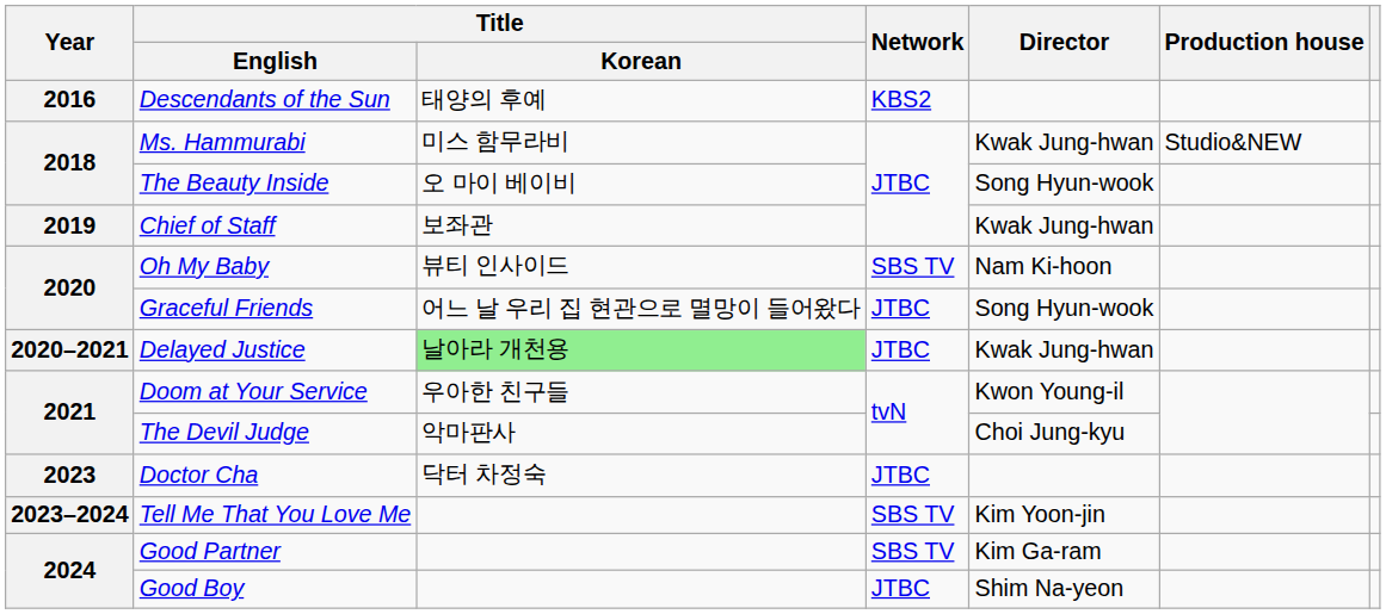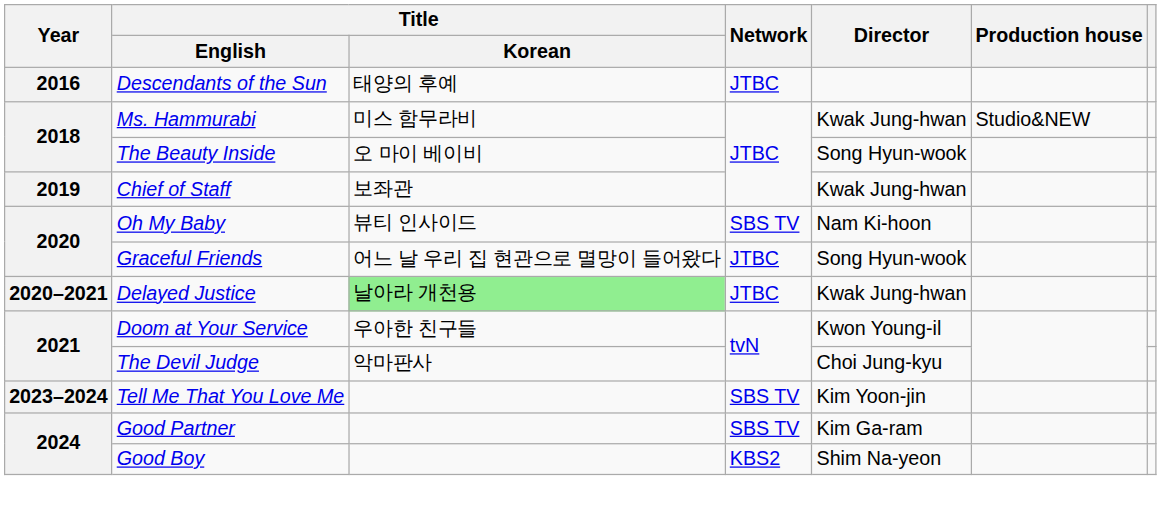 <table class="wikitable plainrowheaders">
 <tr>
 <th rowspan="2">Year</th>
 <th colspan="2">Title</th>
 <th rowspan="2">Network</th>
 <th rowspan="2">Director</th>
 <th rowspan="2">Production house</th>
 <th rowspan="2" class="unsortable"></th>
 </tr>
 <tr>
 <th>English</th>
 <th>Korean</th>
 </tr>
 <tr>
 <th scope="row">2016</th>
 <td><em><a href='#'>Descendants of the Sun</a></em></td>
 <td>태양의 후예</td>
-<td><a href='#'>KBS2</a></td>
+<td><a href='#'>JTBC</a></td>
 <td></td>
 <td></td>
 <td></td>
 </tr>
 <tr>
 <th rowspan="2" scope="row">2018</th>
 <td><em><a href='#'>Ms. Hammurabi</a></em></td>
 <td>미스 함무라비</td>
 <td rowspan="3"><a href='#'>JTBC</a></td>
 <td>Kwak Jung-hwan</td>
 <td>Studio&NEW</td>
 <td></td>
 </tr>
 <tr>
 <td><em><a href='#'>The Beauty Inside</a></em></td>
 <td>오 마이 베이비</td>
 <td>Song Hyun-wook</td>
 <td></td>
 <td></td>
 </tr>
 <tr>
 <th scope="row">2019</th>
 <td><em><a href='#'>Chief of Staff</a></em></td>
 <td>보좌관</td>
 <td>Kwak Jung-hwan</td>
 <td></td>
 <td></td>
 </tr>
 <tr>
 <th rowspan="2" scope="row">2020</th>
 <td><em><a href='#'>Oh My Baby</a></em></td>
 <td>뷰티 인사이드</td>
 <td><a href='#'>SBS TV</a></td>
 <td>Nam Ki-hoon</td>
 <td></td>
 <td></td>
 </tr>
 <tr>
 <td><em><a href='#'>Graceful Friends</a></em></td>
 <td>어느 날 우리 집 현관으로 멸망이 들어왔다</td>
 <td><a href='#'>JTBC</a></td>
 <td>Song Hyun-wook</td>
 <td></td>
 <td></td>
 </tr>
 <tr>
 <th scope="row">2020–2021</th>
 <td><em><a href='#'>Delayed Justice</a></em></td>
 <td style="background: lightgreen;">날아라 개천용</td>
 <td><a href='#'>JTBC</a></td>
 <td>Kwak Jung-hwan</td>
 <td></td>
 <td></td>
 </tr>
 <tr>
 <th rowspan="2" scope="row">2021</th>
 <td><em><a href='#'>Doom at Your Service</a></em></td>
 <td>우아한 친구들</td>
 <td rowspan="2"><a href='#'>tvN</a></td>
 <td>Kwon Young-il</td>
 <td rowspan="2"></td>
 <td></td>
 </tr>
 <tr>
 <td><em><a href='#'>The Devil Judge</a></em></td>
 <td>악마판사</td>
 <td>Choi Jung-kyu</td>
 <td></td>
 </tr>
 <tr>
-<th scope="row">2023</th>
-<td><em><a href='#'>Doctor Cha</a></em></td>
-<td>닥터 차정숙</td>
-<td><a href='#'>JTBC</a></td>
-<td></td>
-<td></td>
-<td></td>
-</tr>
-<tr>
 <th scope="row">2023–2024</th>
 <td><em><a href='#'>Tell Me That You Love Me</a></em></td>
 <td></td>
 <td><a href='#'>SBS TV</a></td>
 <td>Kim Yoon-jin</td>
 <td></td>
 <td></td>
 </tr>
 <tr>
 <th scope="row" rowspan="2">2024</th>
 <td><em><a href='#'>Good Partner</a></em></td>
 <td></td>
 <td><a href='#'>SBS TV</a></td>
 <td>Kim Ga-ram</td>
 <td></td>
 <td style="text-align:center"></td>
 </tr>
 <tr>
 <td><em><a href='#'>Good Boy</a></em></td>
 <td></td>
-<td><a href='#'>JTBC</a></td>
+<td><a href='#'>KBS2</a></td>
 <td>Shim Na-yeon</td>
 <td></td>
 <td style="text-align:center"></td>
 </tr>
 </table>
